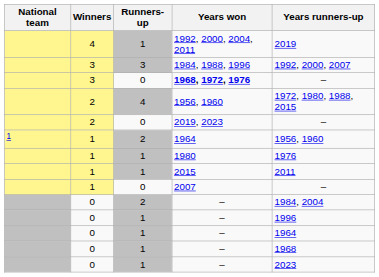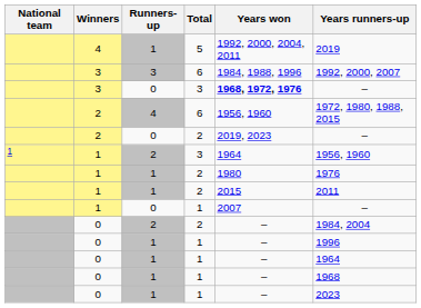 <table class="wikitable plainrowheaders sortable">
 <tr>
 <th scope="col">National team</th>
 <th scope="col">Winners</th>
 <th scope="col">Runners-up</th>
+<th scope="col">Total</th>
 <th scope="col" class="unsortable">Years won</th>
 <th scope="col" class="unsortable">Years runners-up</th>
 </tr>
 <tr>
 <td style="background:#fff68f"></td>
 <td style="background:#fff68f" align=center>4</td>
 <td style="background:#C0C0C0" align=center>1</td>
+<td align=center>5</td>
 <td><a href='#'>1992</a>, <a href='#'>2000</a>, <a href='#'>2004</a>, <a href='#'>2011</a></td>
 <td><a href='#'>2019</a></td>
 </tr>
 <tr>
 <td style="background:#fff68f"></td>
 <td style="background:#fff68f" align=center>3</td>
 <td style="background:#C0C0C0" align=center>3</td>
+<td align=center>6</td>
 <td><a href='#'>1984</a>, <a href='#'>1988</a>, <a href='#'>1996</a></td>
 <td><a href='#'>1992</a>, <a href='#'>2000</a>, <a href='#'>2007</a></td>
 </tr>
 <tr>
 <td style="background:#fff68f"></td>
 <td style="background:#fff68f" align=center>3</td>
 <td align=center>0</td>
+<td align=center>3</td>
 <td><strong><a href='#'>1968</a>, <a href='#'>1972</a>, <a href='#'>1976</a></strong></td>
 <td align="center">–</td>
 </tr>
 <tr>
 <td style="background:#fff68f"></td>
 <td style="background:#fff68f" align=center>2</td>
 <td style="background:#C0C0C0"  align=center>4</td>
+<td align=center>6</td>
 <td><a href='#'>1956</a>, <a href='#'>1960</a></td>
 <td><a href='#'>1972</a>, <a href='#'>1980</a>, <a href='#'>1988</a>, <a href='#'>2015</a></td>
 </tr>
 <tr>
 <td style="background:#fff68f"></td>
 <td style="background:#fff68f" align=center>2</td>
 <td align=center>0</td>
+<td align=center>2</td>
 <td><a href='#'>2019</a>, <a href='#'>2023</a></td>
 <td align="center">–</td>
 </tr>
 <tr>
 <td style="background:#fff68f"><sup><a href='#'>1</a></sup></td>
 <td style="background:#fff68f" align=center>1</td>
 <td style="background:#C0C0C0"  align=center>2</td>
+<td align=center>3</td>
 <td><a href='#'>1964</a></td>
 <td><a href='#'>1956</a>, <a href='#'>1960</a></td>
 </tr>
 <tr>
 <td style="background:#fff68f"></td>
 <td style="background:#fff68f" align=center>1</td>
 <td style="background:#C0C0C0" align=center>1</td>
+<td align=center>2</td>
 <td><a href='#'>1980</a></td>
 <td><a href='#'>1976</a></td>
 </tr>
 <tr>
 <td style="background:#fff68f"></td>
 <td style="background:#fff68f" align=center>1</td>
 <td style="background:#C0C0C0"  align=center>1</td>
+<td align=center>2</td>
 <td><a href='#'>2015</a></td>
 <td><a href='#'>2011</a></td>
 </tr>
 <tr>
 <td style="background:#fff68f"></td>
 <td style="background:#fff68f" align=center>1</td>
 <td align=center>0</td>
+<td align=center>1</td>
 <td><a href='#'>2007</a></td>
 <td align="center">–</td>
 </tr>
 <tr>
 <td style="background:#C0C0C0"></td>
 <td align=center>0</td>
 <td style="background:#C0C0C0" align=center>2</td>
+<td align=center>2</td>
 <td align="center">–</td>
 <td><a href='#'>1984</a>, <a href='#'>2004</a></td>
 </tr>
 <tr>
 <td style="background:#C0C0C0"></td>
 <td align=center>0</td>
 <td style="background:#C0C0C0" align=center>1</td>
+<td align=center>1</td>
 <td align="center">–</td>
 <td><a href='#'>1996</a></td>
 </tr>
 <tr>
 <td style="background:#C0C0C0"></td>
 <td align=center>0</td>
 <td style="background:#C0C0C0" align=center>1</td>
+<td align=center>1</td>
 <td align="center">–</td>
 <td><a href='#'>1964</a></td>
 </tr>
 <tr>
 <td style="background:#C0C0C0"></td>
 <td align=center>0</td>
 <td style="background:#C0C0C0" align=center>1</td>
+<td align=center>1</td>
 <td align="center">–</td>
 <td><a href='#'>1968</a></td>
 </tr>
 <tr>
 <td style="background:#C0C0C0"></td>
 <td align=center>0</td>
 <td style="background:#C0C0C0" align=center>1</td>
+<td align=center>1</td>
 <td align="center">–</td>
 <td><a href='#'>2023</a></td>
 </tr>
 </table>
